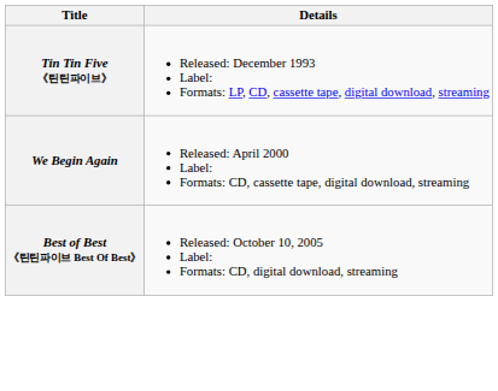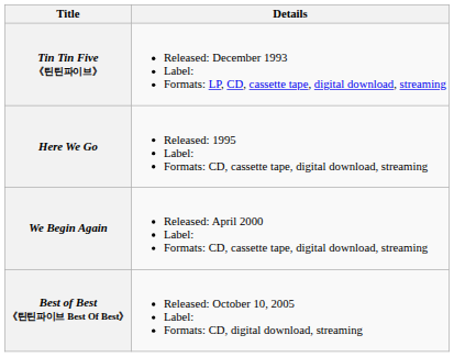 <table class="wikitable plainrowheaders">
 <tr>
 <th>Title</th>
 <th>Details</th>
 </tr>
 <tr>
 <th scope="row"><em>Tin Tin Five</em> <br><small>《틴틴파이브》</small></th>
 <td><br><ul><li>Released: December 1993</li><li>Label: </li><li>Formats: <a href='#'>LP</a>, <a href='#'>CD</a>, <a href='#'>cassette tape</a>, <a href='#'>digital download</a>, <a href='#'>streaming</a></li></ul></td>
 </tr>
 <tr>
+<th scope="row"><em>Here We Go</em> <br></th>
+<td><br><ul><li>Released: 1995</li><li>Label: </li><li>Formats: CD, cassette tape, digital download, streaming</li></ul></td>
+</tr>
+<tr>
 <th scope="row"><em>We Begin Again</em></th>
 <td><br><ul><li>Released: April 2000</li><li>Label: </li><li>Formats: CD, cassette tape, digital download, streaming</li></ul></td>
 </tr>
 <tr>
 <th scope="row"><em>Best of Best</em> <br><small>《틴틴파이브 Best Of Best》</small></th>
 <td><br><ul><li>Released: October 10, 2005</li><li>Label: </li><li>Formats: CD, digital download, streaming</li></ul></td>
 </tr>
 </table>
